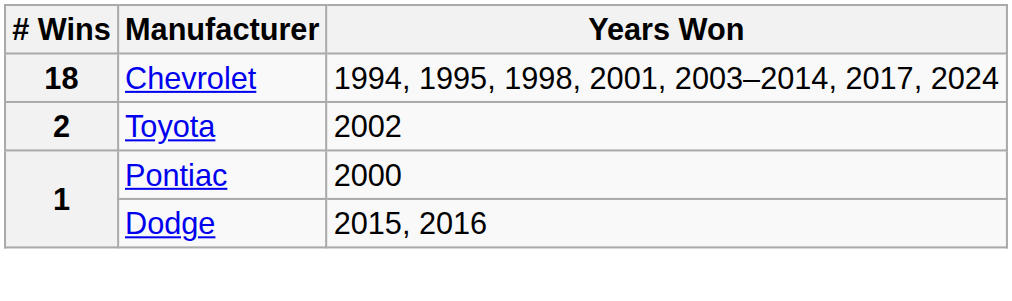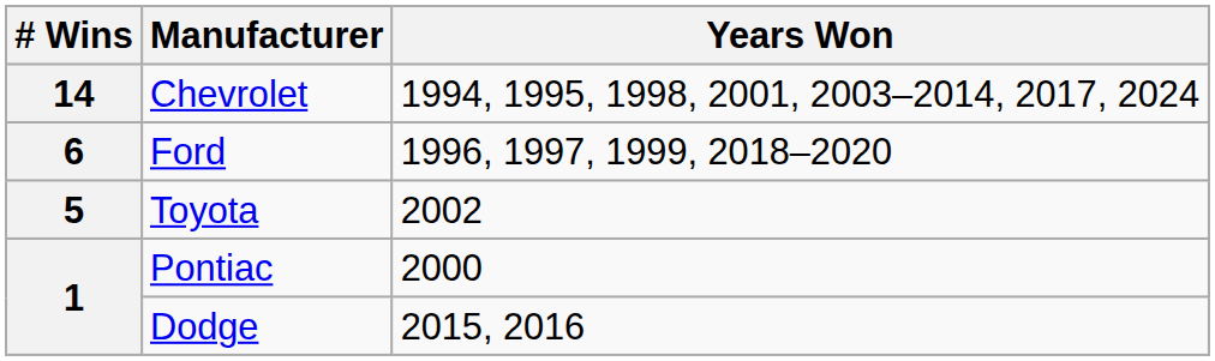 <table class="wikitable" style="font-size: 95%;">
 <tr>
 <th># Wins</th>
 <th>Manufacturer</th>
 <th>Years Won</th>
 </tr>
 <tr>
-<th>18</th>
+<th>14</th>
 <td><a href='#'>Chevrolet</a></td>
 <td>1994, 1995, 1998, 2001, 2003–2014, 2017, 2024</td>
 </tr>
 <tr>
-<th>2</th>
+<th>6</th>
+<td><a href='#'>Ford</a></td>
+<td>1996, 1997, 1999, 2018–2020</td>
+</tr>
+<tr>
+<th>5</th>
 <td><a href='#'>Toyota</a></td>
 <td>2002</td>
 </tr>
 <tr>
 <th rowspan="2">1</th>
 <td><a href='#'>Pontiac</a></td>
 <td>2000</td>
 </tr>
 <tr>
 <td><a href='#'>Dodge</a></td>
 <td>2015, 2016</td>
 </tr>
 </table>
